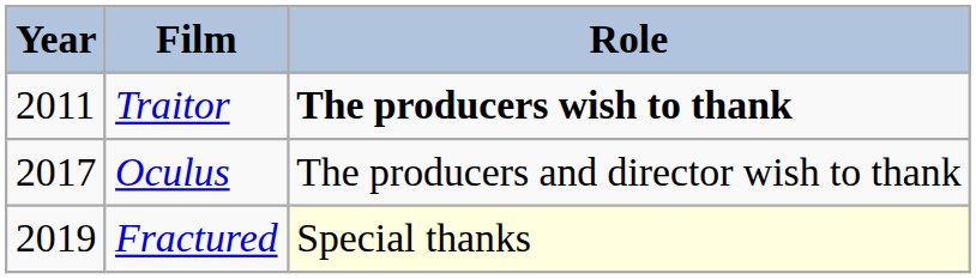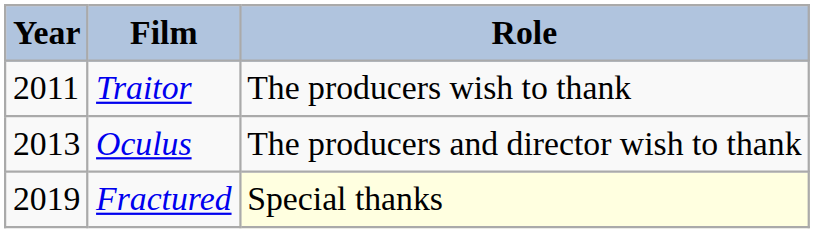 <table class="wikitable" style="font-size:95%;">
 <tr>
 <th style="background:#B0C4DE;">Year</th>
 <th style="background:#B0C4DE;">Film</th>
 <th style="background:#B0C4DE;">Role</th>
 </tr>
 <tr>
 <td>2011</td>
 <td><em><a href='#'>Traitor</a></em></td>
-<td><strong>The producers wish to thank</strong></td>
+<td>The producers wish to thank</td>
 </tr>
 <tr>
-<td>2017</td>
+<td>2013</td>
 <td><em><a href='#'>Oculus</a></em></td>
 <td>The producers and director wish to thank</td>
 </tr>
 <tr>
 <td>2019</td>
 <td><em><a href='#'>Fractured</a></em></td>
 <td style="background: lightyellow;">Special thanks</td>
 </tr>
 </table>
